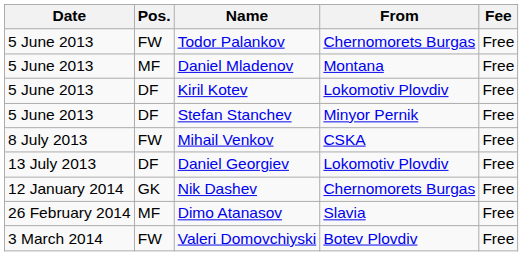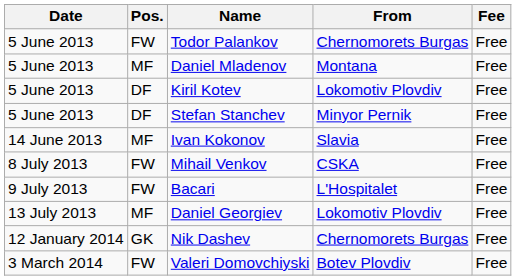 <table class="wikitable">
 <tr>
 <th>Date</th>
 <th>Pos.</th>
 <th>Name</th>
 <th>From</th>
 <th>Fee</th>
 </tr>
 <tr>
 <td>5 June 2013</td>
 <td>FW</td>
 <td> <a href='#'>Todor Palankov</a></td>
 <td><a href='#'>Chernomorets Burgas</a></td>
 <td>Free</td>
 </tr>
 <tr>
 <td>5 June 2013</td>
 <td>MF</td>
 <td> <a href='#'>Daniel Mladenov</a></td>
 <td><a href='#'>Montana</a></td>
 <td>Free</td>
 </tr>
 <tr>
 <td>5 June 2013</td>
 <td>DF</td>
 <td> <a href='#'>Kiril Kotev</a></td>
 <td><a href='#'>Lokomotiv Plovdiv</a></td>
 <td>Free</td>
 </tr>
 <tr>
 <td>5 June 2013</td>
 <td>DF</td>
 <td> <a href='#'>Stefan Stanchev</a></td>
 <td><a href='#'>Minyor Pernik</a></td>
 <td>Free</td>
 </tr>
 <tr>
+<td>14 June 2013</td>
+<td>MF</td>
+<td> <a href='#'>Ivan Kokonov</a></td>
+<td><a href='#'>Slavia</a></td>
+<td>Free</td>
+</tr>
+<tr>
 <td>8 July 2013</td>
 <td>FW</td>
 <td> <a href='#'>Mihail Venkov</a></td>
 <td><a href='#'>CSKA</a></td>
 <td>Free</td>
 </tr>
 <tr>
+<td>9 July 2013</td>
+<td>FW</td>
+<td> <a href='#'>Bacari</a></td>
+<td> <a href='#'>L'Hospitalet</a></td>
+<td>Free</td>
+</tr>
+<tr>
 <td>13 July 2013</td>
-<td>DF</td>
+<td>MF</td>
 <td> <a href='#'>Daniel Georgiev</a></td>
 <td><a href='#'>Lokomotiv Plovdiv</a></td>
 <td>Free</td>
 </tr>
 <tr>
 <td>12 January 2014</td>
 <td>GK</td>
 <td> <a href='#'>Nik Dashev</a></td>
 <td><a href='#'>Chernomorets Burgas</a></td>
 <td>Free</td>
 </tr>
 <tr>
-<td>26 February 2014</td>
-<td>MF</td>
-<td> <a href='#'>Dimo Atanasov</a></td>
-<td><a href='#'>Slavia</a></td>
-<td>Free</td>
-</tr>
-<tr>
 <td>3 March 2014</td>
 <td>FW</td>
 <td> <a href='#'>Valeri Domovchiyski</a></td>
 <td><a href='#'>Botev Plovdiv</a></td>
 <td>Free</td>
 </tr>
 </table>
